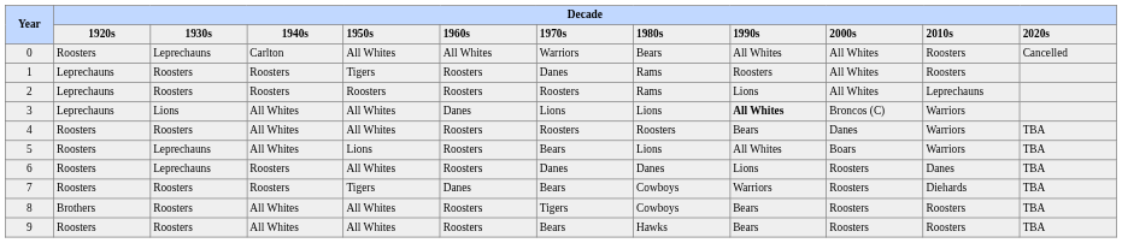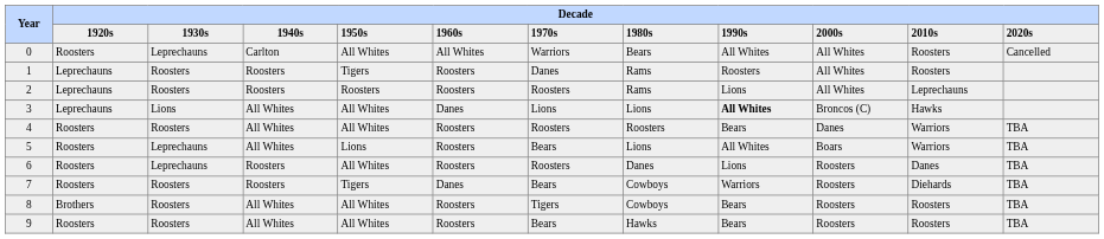 <table border=1 style="border-collapse:collapse; font-size:80%;" cellpadding=3 cellspacing=0 width=100%>
 <tr bgcolor=#C1D8FF>
 <th rowspan=2 width=04%>Year</th>
 <th rowspan=1 colspan=11>Decade</th>
 </tr>
 <tr bgcolor=#EFEFEF>
 <th rowspan=1 width=08%><strong>1920s</strong></th>
 <th rowspan=1 width=08%><strong>1930s</strong></th>
 <th rowspan=1 width=08%><strong>1940s</strong></th>
 <td rowspan=1 width=08%><strong>1950s</strong></td>
 <td rowspan=1 width=08%><strong>1960s</strong></td>
 <td rowspan=1 width=08%><strong>1970s</strong></td>
 <td rowspan=1 width=08%><strong>1980s</strong></td>
 <td rowspan=1 width=08%><strong>1990s</strong></td>
 <td rowspan=1 width=08%><strong>2000s</strong></td>
 <td rowspan=1 width=08%><strong>2010s</strong></td>
 <td rowspan=1 width=08%><strong>2020s</strong></td>
 </tr>
 <tr bgcolor=#EFEFEF>
 <td align=center>0</td>
 <td> Roosters</td>
 <td> Leprechauns</td>
 <td> Carlton</td>
 <td> All Whites</td>
 <td> All Whites</td>
 <td> Warriors</td>
 <td> Bears</td>
 <td> All Whites</td>
 <td> All Whites</td>
 <td> Roosters</td>
 <td> Cancelled</td>
 </tr>
 <tr bgcolor=#EFEFEF>
 <td align=center>1</td>
 <td> Leprechauns</td>
 <td> Roosters</td>
 <td> Roosters</td>
 <td> Tigers</td>
 <td> Roosters</td>
 <td> Danes</td>
 <td> Rams</td>
 <td> Roosters</td>
 <td> All Whites</td>
 <td> Roosters</td>
 <td></td>
 </tr>
 <tr bgcolor=#EFEFEF>
 <td align=center>2</td>
 <td> Leprechauns</td>
 <td> Roosters</td>
 <td> Roosters</td>
 <td> Roosters</td>
 <td> Roosters</td>
 <td> Roosters</td>
 <td> Rams</td>
 <td> Lions</td>
 <td> All Whites</td>
 <td> Leprechauns</td>
 <td></td>
 </tr>
 <tr bgcolor=#EFEFEF>
 <td align=center>3</td>
 <td> Leprechauns</td>
 <td> Lions</td>
 <td> All Whites</td>
 <td> All Whites</td>
 <td> Danes</td>
 <td> Lions</td>
 <td> Lions</td>
 <td><strong> All Whites</strong></td>
 <td> Broncos (C)</td>
-<td> Warriors</td>
+<td> Hawks</td>
 <td></td>
 </tr>
 <tr bgcolor=#EFEFEF>
 <td align=center>4</td>
 <td> Roosters</td>
 <td> Roosters</td>
 <td> All Whites</td>
 <td> All Whites</td>
 <td> Roosters</td>
 <td> Roosters</td>
 <td> Roosters</td>
 <td> Bears</td>
 <td> Danes</td>
 <td> Warriors</td>
 <td> TBA</td>
 </tr>
 <tr bgcolor=#EFEFEF>
 <td align=center>5</td>
 <td> Roosters</td>
 <td> Leprechauns</td>
 <td> All Whites</td>
 <td> Lions</td>
 <td> Roosters</td>
 <td> Bears</td>
 <td> Lions</td>
 <td> All Whites</td>
 <td> Boars</td>
 <td> Warriors</td>
 <td> TBA</td>
 </tr>
 <tr bgcolor=#EFEFEF>
 <td align=center>6</td>
 <td> Roosters</td>
 <td> Leprechauns</td>
 <td> Roosters</td>
 <td> All Whites</td>
 <td> Roosters</td>
-<td> Danes</td>
+<td> Roosters</td>
 <td> Danes</td>
 <td> Lions</td>
 <td> Roosters</td>
 <td> Danes</td>
 <td> TBA</td>
 </tr>
 <tr bgcolor=#EFEFEF>
 <td align=center>7</td>
 <td> Roosters</td>
 <td> Roosters</td>
 <td> Roosters</td>
 <td> Tigers</td>
 <td> Danes</td>
 <td> Bears</td>
 <td> Cowboys</td>
 <td> Warriors</td>
 <td> Roosters</td>
 <td> Diehards</td>
 <td> TBA</td>
 </tr>
 <tr bgcolor=#EFEFEF>
 <td align=center>8</td>
 <td> Brothers</td>
 <td> Roosters</td>
 <td> All Whites</td>
 <td> All Whites</td>
 <td> Roosters</td>
 <td> Tigers</td>
 <td> Cowboys</td>
 <td> Bears</td>
 <td> Roosters</td>
 <td> Roosters</td>
 <td> TBA</td>
 </tr>
 <tr bgcolor=#EFEFEF>
 <td align=center>9</td>
 <td> Roosters</td>
 <td> Roosters</td>
 <td> All Whites</td>
 <td> All Whites</td>
 <td> Roosters</td>
 <td> Bears</td>
 <td> Hawks</td>
 <td> Bears</td>
 <td> Roosters</td>
 <td> Roosters</td>
 <td> TBA</td>
 </tr>
 </table>
